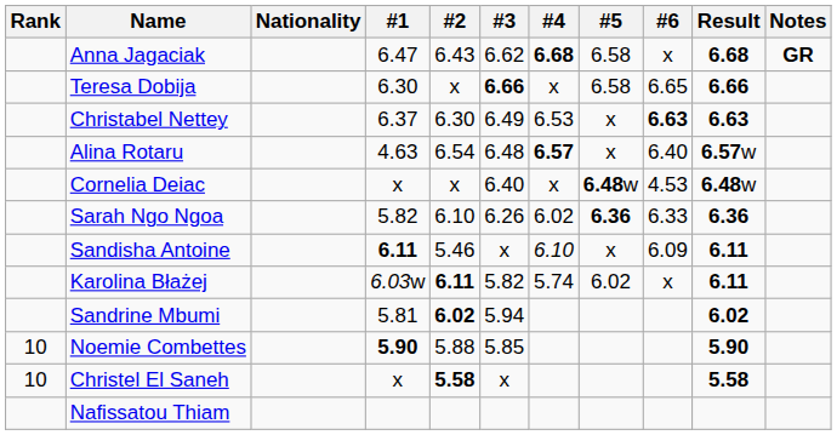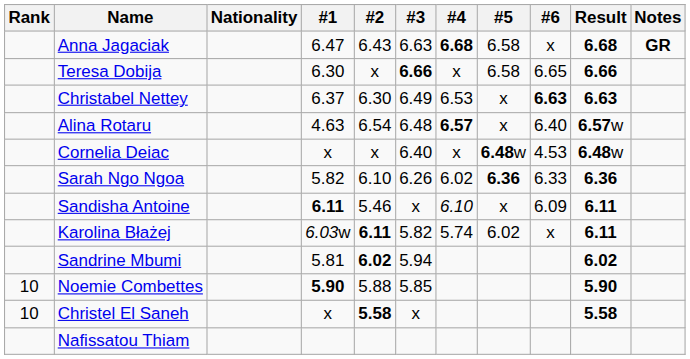 <table class="wikitable sortable" style="text-align:center">
 <tr>
 <th>Rank</th>
 <th>Name</th>
 <th>Nationality</th>
 <th>#1</th>
 <th>#2</th>
 <th>#3</th>
 <th>#4</th>
 <th>#5</th>
 <th>#6</th>
 <th>Result</th>
 <th>Notes</th>
 </tr>
 <tr>
 <td></td>
 <td align=left><a href='#'>Anna Jagaciak</a></td>
 <td align=left></td>
 <td>6.47</td>
 <td>6.43</td>
-<td>6.62</td>
+<td>6.63</td>
 <td><strong>6.68</strong></td>
 <td>6.58</td>
 <td>x</td>
 <td><strong>6.68</strong></td>
 <td><strong>GR</strong></td>
 </tr>
 <tr>
 <td></td>
 <td align=left><a href='#'>Teresa Dobija</a></td>
 <td align=left></td>
 <td>6.30</td>
 <td>x</td>
 <td><strong>6.66</strong></td>
 <td>x</td>
 <td>6.58</td>
 <td>6.65</td>
 <td><strong>6.66</strong></td>
 <td></td>
 </tr>
 <tr>
 <td></td>
 <td align=left><a href='#'>Christabel Nettey</a></td>
 <td align=left></td>
 <td>6.37</td>
 <td>6.30</td>
 <td>6.49</td>
 <td>6.53</td>
 <td>x</td>
 <td><strong>6.63</strong></td>
 <td><strong>6.63</strong></td>
 <td></td>
 </tr>
 <tr>
 <td></td>
 <td align=left><a href='#'>Alina Rotaru</a></td>
 <td align=left></td>
 <td>4.63</td>
 <td>6.54</td>
 <td>6.48</td>
 <td><strong>6.57</strong></td>
 <td>x</td>
 <td>6.40</td>
 <td><strong>6.57</strong>w</td>
 <td></td>
 </tr>
 <tr>
 <td></td>
 <td align=left><a href='#'>Cornelia Deiac</a></td>
 <td align=left></td>
 <td>x</td>
 <td>x</td>
 <td>6.40</td>
 <td>x</td>
 <td><strong>6.48</strong>w</td>
 <td>4.53</td>
 <td><strong>6.48</strong>w</td>
 <td></td>
 </tr>
 <tr>
 <td></td>
 <td align=left><a href='#'>Sarah Ngo Ngoa</a></td>
 <td align=left></td>
 <td>5.82</td>
 <td>6.10</td>
 <td>6.26</td>
 <td>6.02</td>
 <td><strong>6.36</strong></td>
 <td>6.33</td>
 <td><strong>6.36</strong></td>
 <td></td>
 </tr>
 <tr>
 <td></td>
 <td align=left><a href='#'>Sandisha Antoine</a></td>
 <td align=left></td>
 <td><strong>6.11</strong></td>
 <td>5.46</td>
 <td>x</td>
 <td><em>6.10</em></td>
 <td>x</td>
 <td>6.09</td>
 <td><strong>6.11</strong></td>
 <td></td>
 </tr>
 <tr>
 <td></td>
 <td align=left><a href='#'>Karolina Błażej</a></td>
 <td align=left></td>
 <td><em>6.03</em>w</td>
 <td><strong>6.11</strong></td>
 <td>5.82</td>
 <td>5.74</td>
 <td>6.02</td>
 <td>x</td>
 <td><strong>6.11</strong></td>
 <td></td>
 </tr>
 <tr>
 <td></td>
 <td align=left><a href='#'>Sandrine Mbumi</a></td>
 <td align=left></td>
 <td>5.81</td>
 <td><strong>6.02</strong></td>
 <td>5.94</td>
 <td></td>
 <td></td>
 <td></td>
 <td><strong>6.02</strong></td>
 <td></td>
 </tr>
 <tr>
 <td>10</td>
 <td align=left><a href='#'>Noemie Combettes</a></td>
 <td align=left></td>
 <td><strong>5.90</strong></td>
 <td>5.88</td>
 <td>5.85</td>
 <td></td>
 <td></td>
 <td></td>
 <td><strong>5.90</strong></td>
 <td></td>
 </tr>
 <tr>
 <td>10</td>
 <td align=left><a href='#'>Christel El Saneh</a></td>
 <td align=left></td>
 <td>x</td>
 <td><strong>5.58</strong></td>
 <td>x</td>
 <td></td>
 <td></td>
 <td></td>
 <td><strong>5.58</strong></td>
 <td></td>
 </tr>
 <tr>
 <td></td>
 <td align=left><a href='#'>Nafissatou Thiam</a></td>
 <td align=left></td>
 <td></td>
 <td></td>
 <td></td>
 <td></td>
 <td></td>
 <td></td>
 <td><strong></strong></td>
 <td></td>
 </tr>
 </table>
